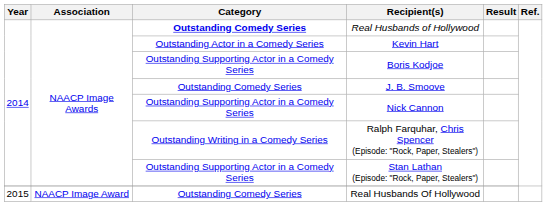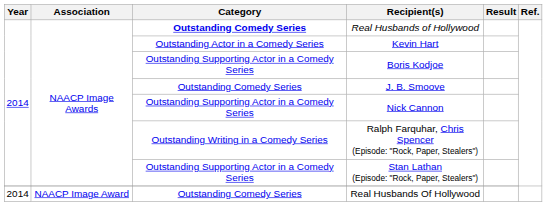 <table class="wikitable" rowspan="5;" style="text-align:center; background:#fff;">
 <tr>
 <th>Year</th>
 <th>Association</th>
 <th>Category</th>
 <th>Recipient(s)</th>
 <th>Result</th>
 <th>Ref.</th>
 </tr>
 <tr>
 <td rowspan=7><a href='#'>2014</a></td>
 <td rowspan=7><a href='#'>NAACP Image Awards</a></td>
 <td><strong><a href='#'>Outstanding Comedy Series</a></strong></td>
 <td><em>Real Husbands of Hollywood</em></td>
 <td></td>
 <td rowspan=7></td>
 </tr>
 <tr>
 <td><a href='#'>Outstanding Actor in a Comedy Series</a></td>
 <td><a href='#'>Kevin Hart</a></td>
 <td></td>
 </tr>
 <tr>
 <td><a href='#'>Outstanding Supporting Actor in a Comedy Series</a></td>
 <td><a href='#'>Boris Kodjoe</a></td>
 <td></td>
 </tr>
 <tr>
 <td><a href='#'>Outstanding Comedy Series</a></td>
 <td><a href='#'>J. B. Smoove</a></td>
 <td></td>
 </tr>
 <tr>
 <td><a href='#'>Outstanding Supporting Actor in a Comedy Series</a></td>
 <td><a href='#'>Nick Cannon</a></td>
 <td></td>
 </tr>
 <tr>
 <td><a href='#'>Outstanding Writing in a Comedy Series</a></td>
 <td>Ralph Farquhar, <a href='#'>Chris Spencer</a><br><small>(Episode: "Rock, Paper, Stealers")</small></td>
 <td></td>
 </tr>
 <tr>
 <td><a href='#'>Outstanding Supporting Actor in a Comedy Series</a></td>
 <td><a href='#'>Stan Lathan</a><br><small>(Episode: "Rock, Paper, Stealers")</small></td>
 <td></td>
 </tr>
 <tr>
 </tr>
 <tr>
-<td>2015</td>
+<td>2014</td>
 <td><a href='#'>NAACP Image Award</a></td>
 <td><a href='#'>Outstanding Comedy Series</a></td>
 <td>Real Husbands Of Hollywood</td>
 <td></td>
 </tr>
 </table>
